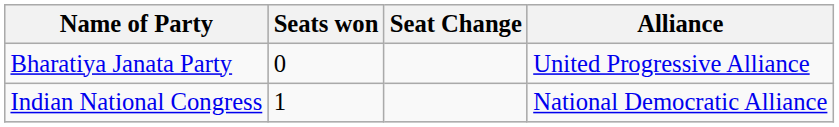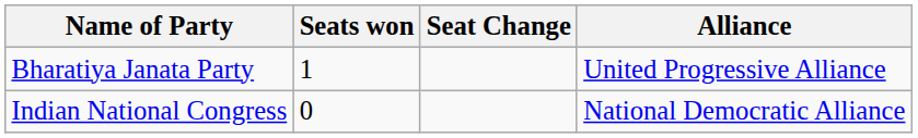 <table class="wikitable sortable">
 <tr>
 <th>Name of Party</th>
 <th>Seats won</th>
 <th>Seat Change</th>
 <th>Alliance</th>
 </tr>
 <tr>
 <td><a href='#'>Bharatiya Janata Party</a></td>
-<td>0</td>
+<td>1</td>
 <td></td>
 <td><a href='#'>United Progressive Alliance</a></td>
 </tr>
 <tr>
 <td><a href='#'>Indian National Congress</a></td>
-<td>1</td>
+<td>0</td>
 <td></td>
 <td><a href='#'>National Democratic Alliance</a></td>
 </tr>
 </table>
